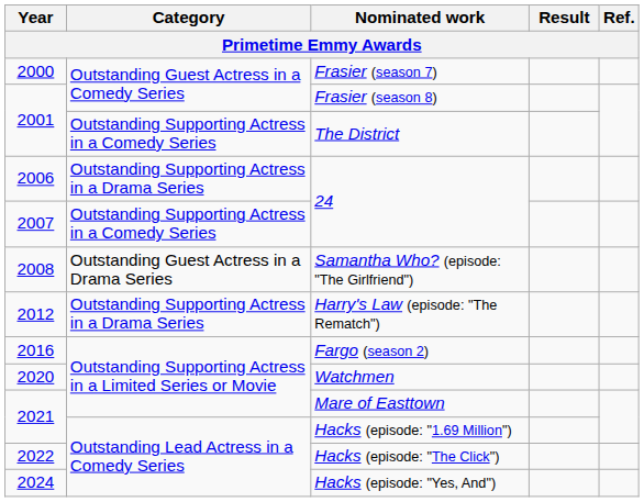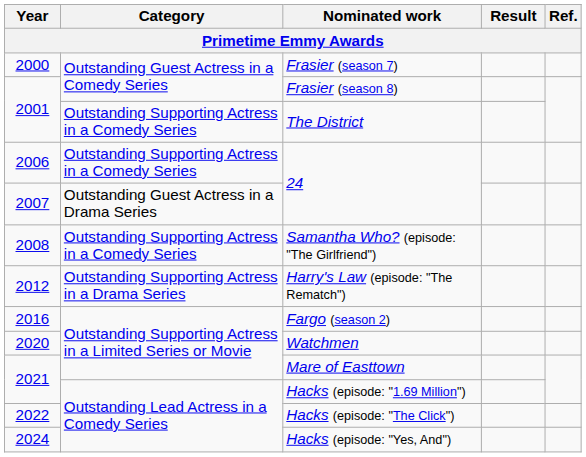 <table class=wikitable>
 <tr>
 <th scope="col" style="width:5em;">Year</th>
 <th scope="col" style="width:30em;">Category</th>
 <th scope="col" style="width:26em;">Nominated work</th>
 <th scope="col" style="width:5em;">Result</th>
 <th>Ref.</th>
 </tr>
 <tr>
 <th colspan=5><a href='#'>Primetime Emmy Awards</a></th>
 </tr>
 <tr>
 <td style="text-align:center;"><a href='#'>2000</a></td>
 <td rowspan=2><a href='#'>Outstanding Guest Actress in a Comedy Series</a></td>
 <td><em><a href='#'>Frasier</a></em> <small> (<a href='#'>season 7</a>) </small></td>
 <td></td>
 <td style="text-align:center;"></td>
 </tr>
 <tr>
 <td style="text-align:center;", rowspan=2><a href='#'>2001</a></td>
 <td><em><a href='#'>Frasier</a></em> <small> (<a href='#'>season 8</a>) </small></td>
 <td></td>
 <td style="text-align:center;", rowspan=2></td>
 </tr>
 <tr>
 <td><a href='#'>Outstanding Supporting Actress in a Comedy Series</a></td>
 <td><em><a href='#'>The District</a></em></td>
 <td></td>
 </tr>
 <tr>
 <td style="text-align:center;"><a href='#'>2006</a></td>
-<td><a href='#'>Outstanding Supporting Actress in a Drama Series</a></td>
+<td><a href='#'>Outstanding Supporting Actress in a Comedy Series</a></td>
 <td rowspan=2><em><a href='#'>24</a></em></td>
 <td></td>
 <td style="text-align:center;"></td>
 </tr>
 <tr>
 <td style="text-align:center;"><a href='#'>2007</a></td>
-<td><a href='#'>Outstanding Supporting Actress in a Comedy Series</a></td>
+<td>Outstanding Guest Actress in a Drama Series</td>
 <td></td>
 <td style="text-align:center;"></td>
 </tr>
 <tr>
 <td style="text-align:center;"><a href='#'>2008</a></td>
-<td>Outstanding Guest Actress in a Drama Series</td>
+<td><a href='#'>Outstanding Supporting Actress in a Comedy Series</a></td>
 <td><em><a href='#'>Samantha Who?</a></em> <small> (episode: "The Girlfriend") </small></td>
 <td></td>
 <td style="text-align:center;"></td>
 </tr>
 <tr>
 <td style="text-align:center;"><a href='#'>2012</a></td>
 <td><a href='#'>Outstanding Supporting Actress in a Drama Series</a></td>
 <td><em><a href='#'>Harry's Law</a></em> <small> (episode: "The Rematch") </small></td>
 <td></td>
 <td style="text-align:center;"></td>
 </tr>
 <tr>
 <td style="text-align:center;"><a href='#'>2016</a></td>
 <td rowspan=3><a href='#'>Outstanding Supporting Actress in a Limited Series or Movie</a></td>
 <td><em><a href='#'>Fargo</a></em> <small> (<a href='#'>season 2</a>) </small></td>
 <td></td>
 <td style="text-align:center;"></td>
 </tr>
 <tr>
 <td style="text-align:center;"><a href='#'>2020</a></td>
 <td><em><a href='#'>Watchmen</a></em></td>
 <td></td>
 <td style="text-align:center;"></td>
 </tr>
 <tr>
 <td style="text-align:center;", rowspan=2><a href='#'>2021</a></td>
 <td><em><a href='#'>Mare of Easttown</a></em></td>
 <td></td>
 <td style="text-align:center;", rowspan=2></td>
 </tr>
 <tr>
 <td rowspan=3><a href='#'>Outstanding Lead Actress in a Comedy Series</a></td>
 <td><em><a href='#'>Hacks</a></em> <small> (episode: "<a href='#'>1.69 Million</a>") </small></td>
 <td></td>
 </tr>
 <tr>
 <td style="text-align:center;"><a href='#'>2022</a></td>
 <td><em><a href='#'>Hacks</a></em> <small> (episode: "<a href='#'>The Click</a>") </small></td>
 <td></td>
 <td style="text-align:center;"></td>
 </tr>
 <tr>
 <td style="text-align:center;"><a href='#'>2024</a></td>
 <td><em><a href='#'>Hacks</a></em> <small> (episode: "Yes, And") </small></td>
 <td></td>
 <td style="text-align:center;"></td>
 </tr>
 </table>
